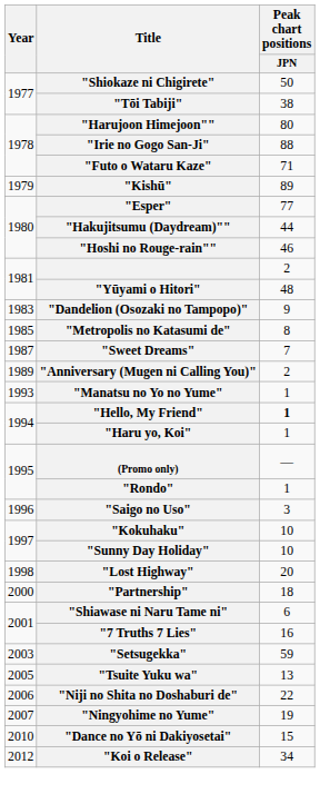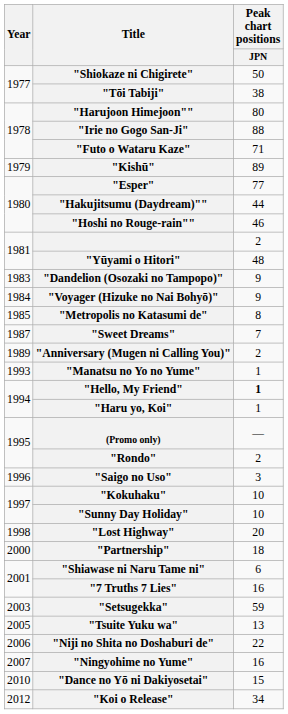 <table class="wikitable plainrowheaders" style="text-align:center;">
 <tr>
 <th rowspan="2">Year</th>
 <th rowspan="2">Title</th>
 <th colspan="1">Peak chart positions</th>
 </tr>
 <tr>
 <th style="width:3em;font-size:85%">JPN<br></th>
 </tr>
 <tr>
 <td rowspan="2">1977</td>
 <th scope="row">"Shiokaze ni Chigirete"<br></th>
 <td>50</td>
 </tr>
 <tr>
 <th scope="row">"Tōi Tabiji"</th>
 <td>38</td>
 </tr>
 <tr>
 <td rowspan="3">1978</td>
 <th scope="row">"Harujoon Himejoon""<br></th>
 <td>80</td>
 </tr>
 <tr>
 <th scope="row">"Irie no Gogo San-Ji"<br></th>
 <td>88</td>
 </tr>
 <tr>
 <th scope="row">"Futo o Wataru Kaze"<br></th>
 <td>71</td>
 </tr>
 <tr>
 <td>1979</td>
 <th scope="row">"Kishū"</th>
 <td>89</td>
 </tr>
 <tr>
 <td rowspan="3">1980</td>
 <th scope="row">"Esper"</th>
 <td>77</td>
 </tr>
 <tr>
 <th scope="row">"Hakujitsumu (Daydream)""<br></th>
 <td>44</td>
 </tr>
 <tr>
 <th scope="row">"Hoshi no Rouge-rain""<br></th>
 <td>46</td>
 </tr>
 <tr>
 <td rowspan="2">1981</td>
 <th scope="row"></th>
 <td>2</td>
 </tr>
 <tr>
 <th scope="row">"Yūyami o Hitori"</th>
 <td>48</td>
 </tr>
 <tr>
 <td>1983</td>
 <th scope="row">"Dandelion (Osozaki no Tampopo)"<br></th>
 <td>9</td>
 </tr>
 <tr>
+<td>1984</td>
+<th scope="row">"Voyager (Hizuke no Nai Bohyō)"<br></th>
+<td>9</td>
+</tr>
+<tr>
 <td>1985</td>
 <th scope="row">"Metropolis no Katasumi de"<br></th>
 <td>8</td>
 </tr>
 <tr>
 <td>1987</td>
 <th scope="row">"Sweet Dreams"</th>
 <td>7</td>
 </tr>
 <tr>
 <td>1989</td>
 <th scope="row">"Anniversary (Mugen ni Calling You)"<br></th>
 <td>2</td>
 </tr>
 <tr>
 <td>1993</td>
 <th scope="row">"Manatsu no Yo no Yume"<br></th>
 <td>1</td>
 </tr>
 <tr>
 <td rowspan="2">1994</td>
 <th scope="row">"Hello, My Friend"</th>
 <td><strong>1</strong></td>
 </tr>
 <tr>
 <th scope="row">"Haru yo, Koi"</th>
 <td>1</td>
 </tr>
 <tr>
 <td rowspan="2">1995</td>
 <th scope="row"><br><small>(Promo only)</small></th>
 <td>—</td>
 </tr>
 <tr>
 <th scope="row">"Rondo"</th>
-<td>1</td>
+<td>2</td>
 </tr>
 <tr>
 <td>1996</td>
 <th scope="row">"Saigo no Uso"</th>
 <td>3</td>
 </tr>
 <tr>
 <td rowspan="2">1997</td>
 <th scope="row">"Kokuhaku"</th>
 <td>10</td>
 </tr>
 <tr>
 <th scope="row">"Sunny Day Holiday"</th>
 <td>10</td>
 </tr>
 <tr>
 <td>1998</td>
 <th scope="row">"Lost Highway"</th>
 <td>20</td>
 </tr>
 <tr>
 <td>2000</td>
 <th scope="row">"Partnership"</th>
 <td>18</td>
 </tr>
 <tr>
 <td rowspan="2">2001</td>
 <th scope="row">"Shiawase ni Naru Tame ni"<br></th>
 <td>6</td>
 </tr>
 <tr>
 <th scope="row">"7 Truths 7 Lies"</th>
 <td>16</td>
 </tr>
 <tr>
 <td>2003</td>
 <th scope="row">"Setsugekka"</th>
 <td>59</td>
 </tr>
 <tr>
 <td>2005</td>
 <th scope="row">"Tsuite Yuku wa"<br></th>
 <td>13</td>
 </tr>
 <tr>
 <td>2006</td>
 <th scope="row">"Niji no Shita no Doshaburi de"<br></th>
 <td>22</td>
 </tr>
 <tr>
 <td>2007</td>
 <th scope="row">"Ningyohime no Yume"<br></th>
-<td>19</td>
+<td>16</td>
 </tr>
 <tr>
 <td>2010</td>
 <th scope="row">"Dance no Yō ni Dakiyosetai"<br></th>
 <td>15</td>
 </tr>
 <tr>
 <td>2012</td>
 <th scope="row">"Koi o Release"<br></th>
 <td>34</td>
 </tr>
 </table>
